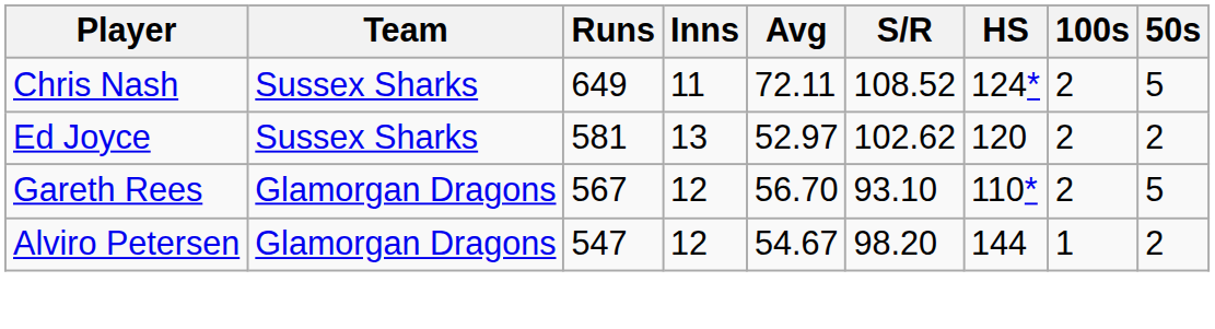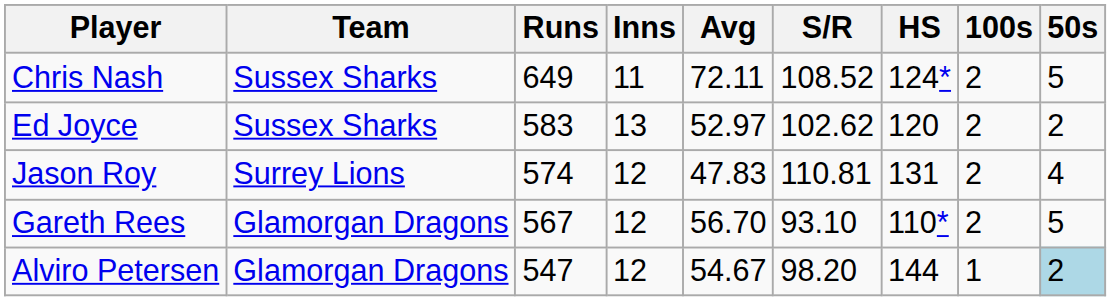 <table class="wikitable">
 <tr>
 <th>Player</th>
 <th>Team</th>
 <th>Runs</th>
 <th>Inns</th>
 <th>Avg</th>
 <th>S/R</th>
 <th>HS</th>
 <th>100s</th>
 <th>50s</th>
 </tr>
 <tr>
 <td><a href='#'>Chris Nash</a></td>
 <td><a href='#'>Sussex Sharks</a></td>
 <td>649</td>
 <td>11</td>
 <td>72.11</td>
 <td>108.52</td>
 <td>124<a href='#'>*</a></td>
 <td>2</td>
 <td>5</td>
 </tr>
 <tr>
 <td><a href='#'>Ed Joyce</a></td>
 <td><a href='#'>Sussex Sharks</a></td>
-<td>581</td>
+<td>583</td>
 <td>13</td>
 <td>52.97</td>
 <td>102.62</td>
 <td>120</td>
 <td>2</td>
 <td>2</td>
+</tr>
+<tr>
+<td><a href='#'>Jason Roy</a></td>
+<td><a href='#'>Surrey Lions</a></td>
+<td>574</td>
+<td>12</td>
+<td>47.83</td>
+<td>110.81</td>
+<td>131</td>
+<td>2</td>
+<td>4</td>
 </tr>
 <tr>
 <td><a href='#'>Gareth Rees</a></td>
 <td><a href='#'>Glamorgan Dragons</a></td>
 <td>567</td>
 <td>12</td>
 <td>56.70</td>
 <td>93.10</td>
 <td>110<a href='#'>*</a></td>
 <td>2</td>
 <td>5</td>
 </tr>
 <tr>
 <td><a href='#'>Alviro Petersen</a></td>
 <td><a href='#'>Glamorgan Dragons</a></td>
 <td>547</td>
 <td>12</td>
 <td>54.67</td>
 <td>98.20</td>
 <td>144</td>
 <td>1</td>
-<td>2</td>
+<td style="background: lightblue;">2</td>
 </tr>
 </table>
